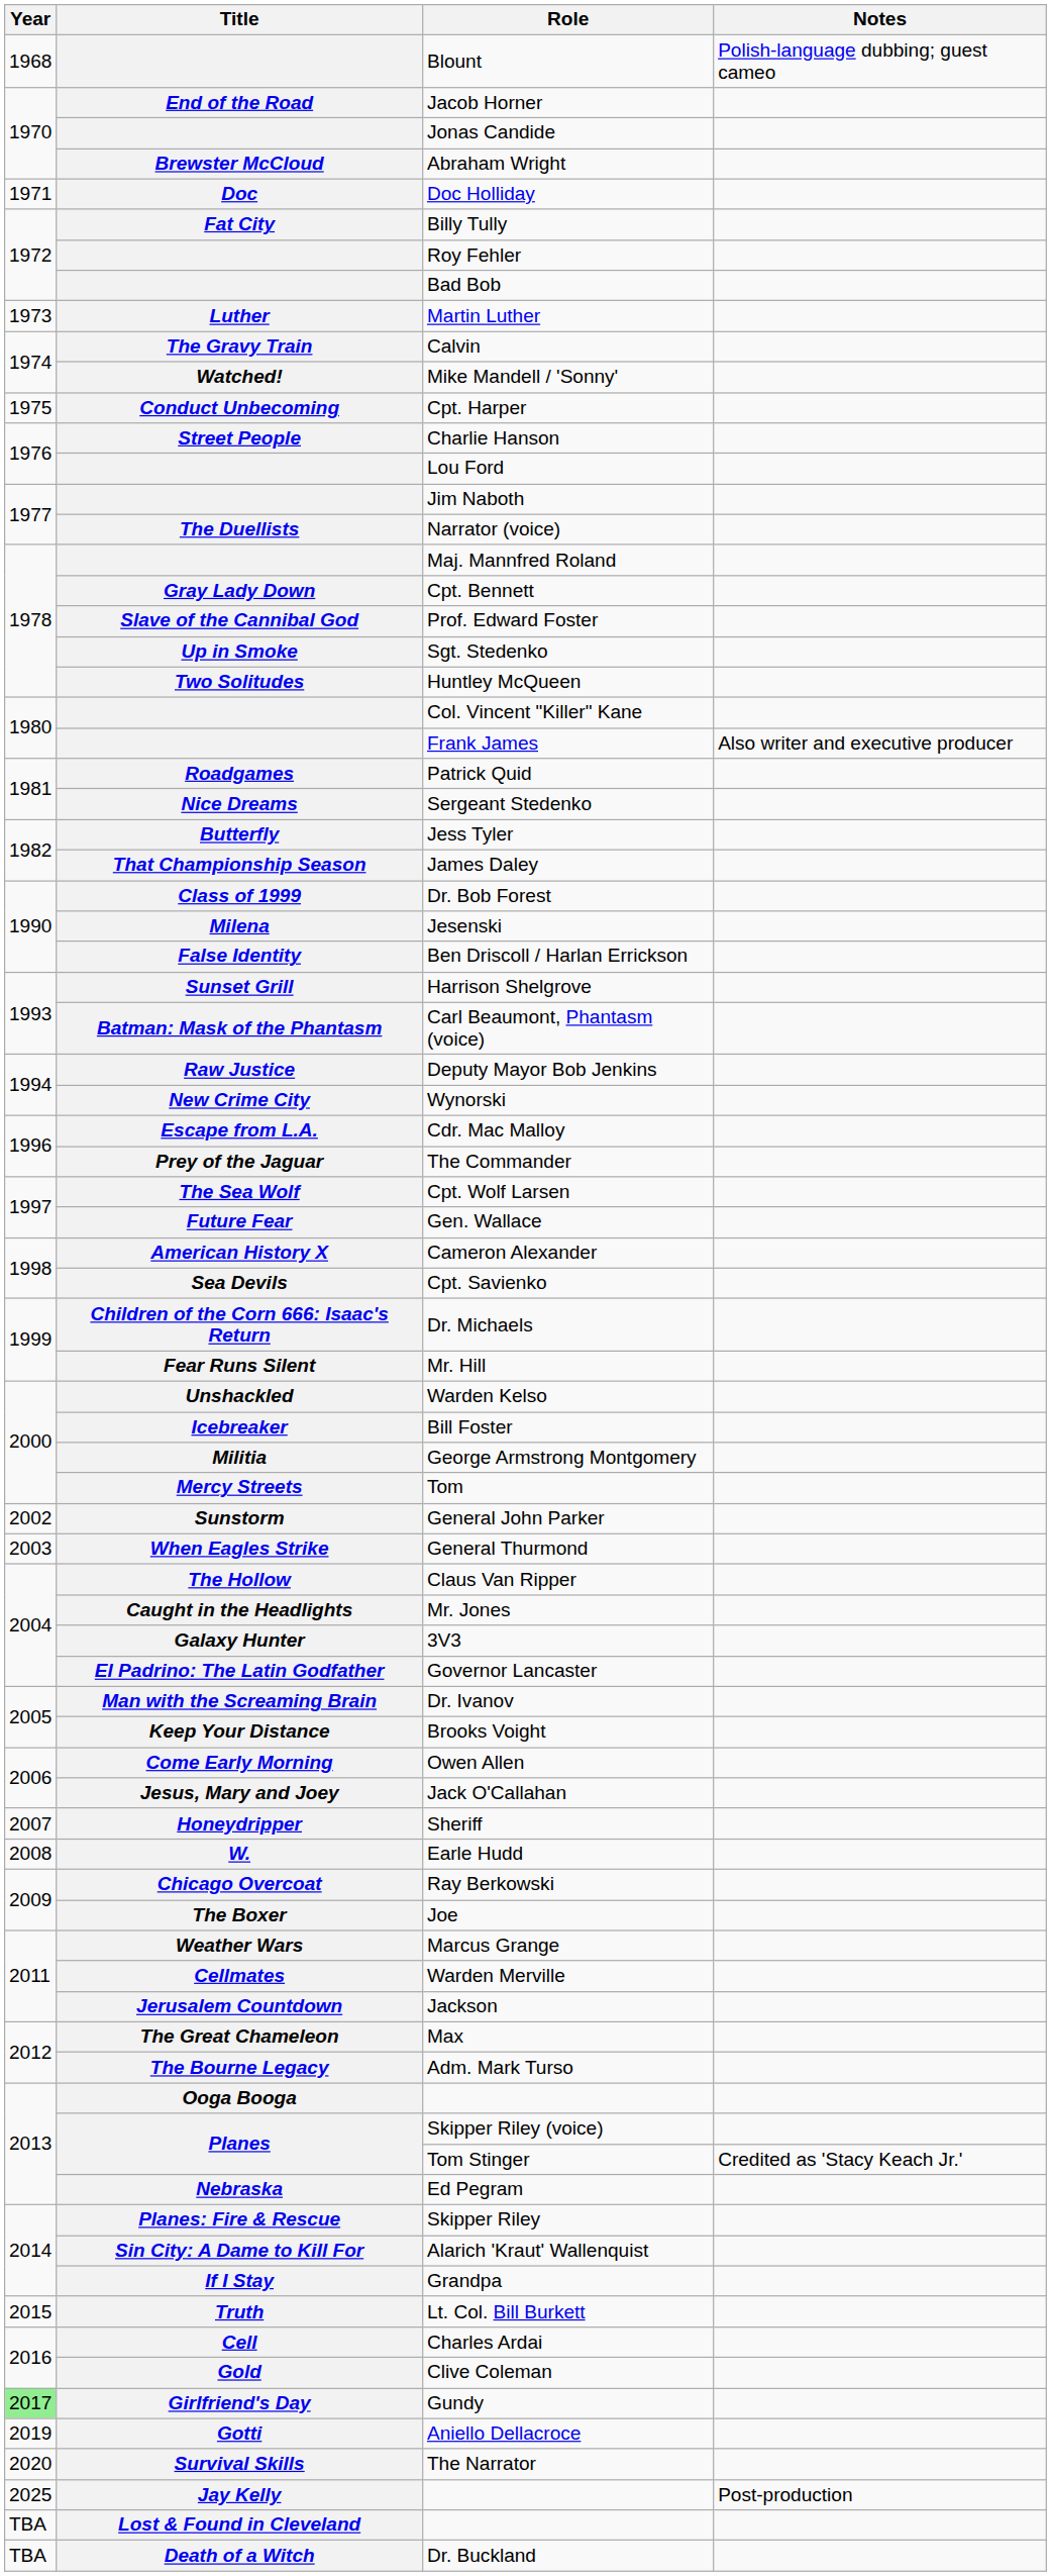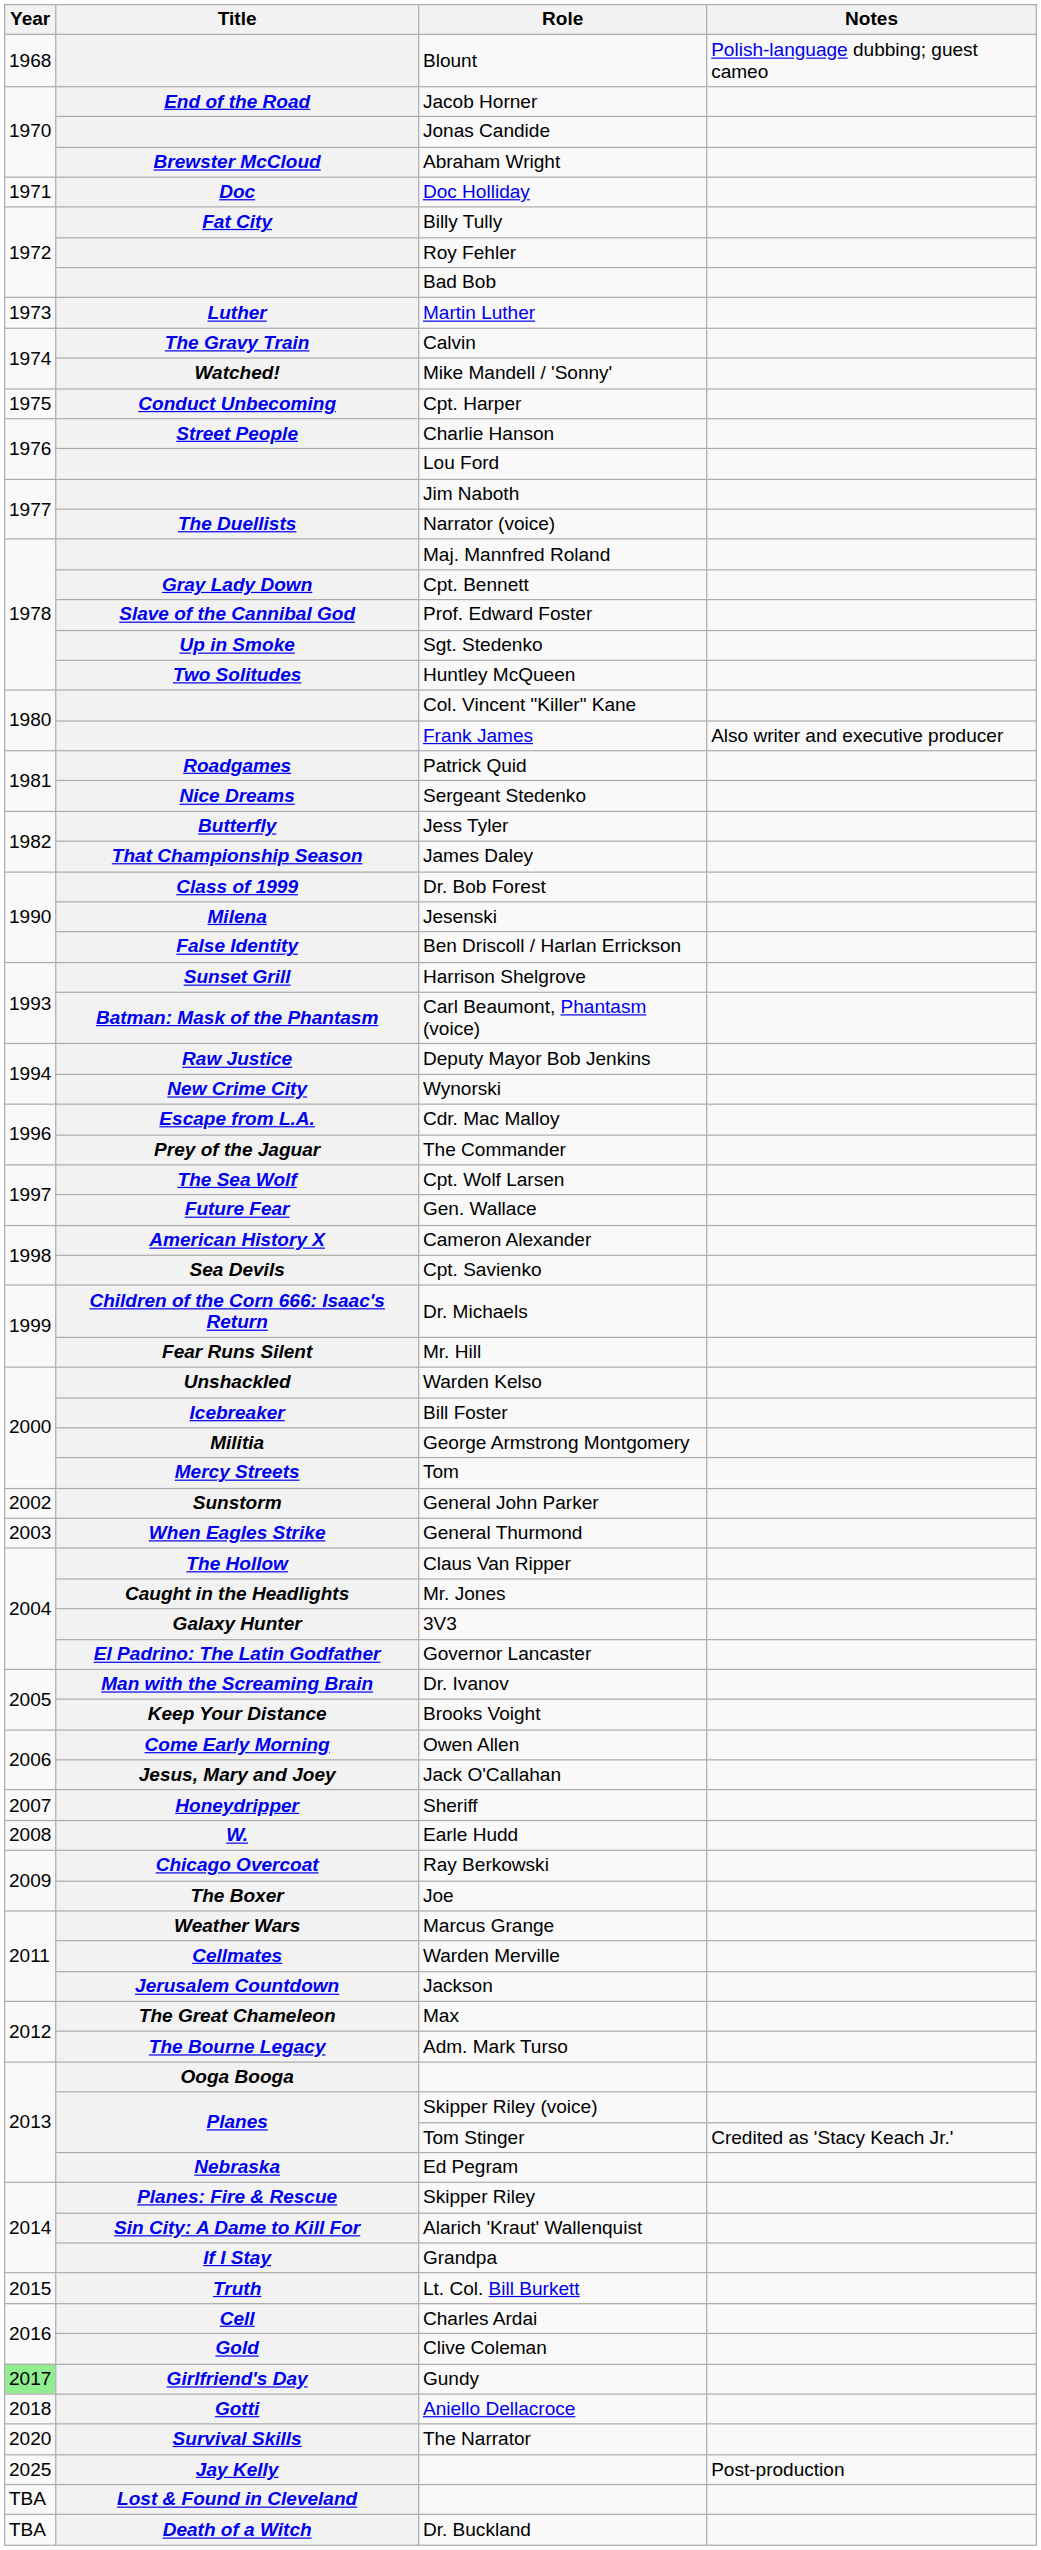 <table class="wikitable plainrowheaders sortable">
 <tr>
 <th scope="col">Year</th>
 <th scope="col">Title</th>
 <th scope="col">Role</th>
 <th scope="col" class="unsortable">Notes</th>
 </tr>
 <tr>
 <td>1968</td>
 <th scope="row"><em></em></th>
 <td>Blount</td>
 <td><a href='#'>Polish-language</a> dubbing; guest cameo</td>
 </tr>
 <tr>
 <td rowspan="3">1970</td>
 <th scope="row"><em><a href='#'>End of the Road</a></em></th>
 <td>Jacob Horner</td>
 <td></td>
 </tr>
 <tr>
 <th scope="row"><em></em></th>
 <td>Jonas Candide</td>
 <td></td>
 </tr>
 <tr>
 <th scope="row"><em><a href='#'>Brewster McCloud</a></em></th>
 <td>Abraham Wright</td>
 <td></td>
 </tr>
 <tr>
 <td>1971</td>
 <th scope="row"><em><a href='#'>Doc</a></em></th>
 <td><a href='#'>Doc Holliday</a></td>
 <td></td>
 </tr>
 <tr>
 <td rowspan="3">1972</td>
 <th scope="row"><em><a href='#'>Fat City</a></em></th>
 <td>Billy Tully</td>
 <td></td>
 </tr>
 <tr>
 <th scope="row"><em></em></th>
 <td>Roy Fehler</td>
 <td></td>
 </tr>
 <tr>
 <th scope="row"><em></em></th>
 <td>Bad Bob</td>
 <td></td>
 </tr>
 <tr>
 <td>1973</td>
 <th scope="row"><em><a href='#'>Luther</a></em></th>
 <td><a href='#'>Martin Luther</a></td>
 <td></td>
 </tr>
 <tr>
 <td rowspan="2">1974</td>
 <th scope="row"><em><a href='#'>The Gravy Train</a></em></th>
 <td>Calvin</td>
 <td></td>
 </tr>
 <tr>
 <th scope="row"><em>Watched!</em></th>
 <td>Mike Mandell / 'Sonny'</td>
 <td></td>
 </tr>
 <tr>
 <td>1975</td>
 <th scope="row"><em><a href='#'>Conduct Unbecoming</a></em></th>
 <td>Cpt. Harper</td>
 <td></td>
 </tr>
 <tr>
 <td rowspan="2">1976</td>
 <th scope="row"><em><a href='#'>Street People</a></em></th>
 <td>Charlie Hanson</td>
 <td></td>
 </tr>
 <tr>
 <th scope="row"><em></em></th>
 <td>Lou Ford</td>
 <td></td>
 </tr>
 <tr>
 <td rowspan="2">1977</td>
 <th scope="row"><em></em></th>
 <td>Jim Naboth</td>
 <td></td>
 </tr>
 <tr>
 <th scope="row"><em><a href='#'>The Duellists</a></em></th>
 <td>Narrator (voice)</td>
 <td></td>
 </tr>
 <tr>
 <td rowspan="5">1978</td>
 <th scope="row"><em></em></th>
 <td>Maj. Mannfred Roland</td>
 <td></td>
 </tr>
 <tr>
 <th scope="row"><em><a href='#'>Gray Lady Down</a></em></th>
 <td>Cpt. Bennett</td>
 <td></td>
 </tr>
 <tr>
 <th scope="row"><em><a href='#'>Slave of the Cannibal God</a></em></th>
 <td>Prof. Edward Foster</td>
 <td></td>
 </tr>
 <tr>
 <th scope="row"><em><a href='#'>Up in Smoke</a></em></th>
 <td>Sgt. Stedenko</td>
 <td></td>
 </tr>
 <tr>
 <th scope="row"><em><a href='#'>Two Solitudes</a></em></th>
 <td>Huntley McQueen</td>
 <td></td>
 </tr>
 <tr>
 <td rowspan="2">1980</td>
 <th scope="row"><em></em></th>
 <td>Col. Vincent "Killer" Kane</td>
 <td></td>
 </tr>
 <tr>
 <th scope="row"><em></em></th>
 <td><a href='#'>Frank James</a></td>
 <td>Also writer and executive producer</td>
 </tr>
 <tr>
 <td rowspan="2">1981</td>
 <th scope="row"><em><a href='#'>Roadgames</a></em></th>
 <td>Patrick Quid</td>
 <td></td>
 </tr>
 <tr>
 <th scope="row"><em><a href='#'>Nice Dreams</a></em></th>
 <td>Sergeant Stedenko</td>
 <td></td>
 </tr>
 <tr>
 <td rowspan="2">1982</td>
 <th scope="row"><em><a href='#'>Butterfly</a></em></th>
 <td>Jess Tyler</td>
 <td></td>
 </tr>
 <tr>
 <th scope="row"><em><a href='#'>That Championship Season</a></em></th>
 <td>James Daley</td>
 <td></td>
 </tr>
 <tr>
 <td rowspan="3">1990</td>
 <th scope="row"><em><a href='#'>Class of 1999</a></em></th>
 <td>Dr. Bob Forest</td>
 <td></td>
 </tr>
 <tr>
 <th scope="row"><em><a href='#'>Milena</a></em></th>
 <td>Jesenski</td>
 <td></td>
 </tr>
 <tr>
 <th scope="row"><em><a href='#'>False Identity</a></em></th>
 <td>Ben Driscoll / Harlan Errickson</td>
 <td></td>
 </tr>
 <tr>
 <td rowspan="2">1993</td>
 <th scope="row"><em><a href='#'>Sunset Grill</a></em></th>
 <td>Harrison Shelgrove</td>
 <td></td>
 </tr>
 <tr>
 <th scope="row"><em><a href='#'>Batman: Mask of the Phantasm</a></em></th>
 <td>Carl Beaumont, <a href='#'>Phantasm</a> (voice)</td>
 <td></td>
 </tr>
 <tr>
 <td rowspan="2">1994</td>
 <th scope="row"><em><a href='#'>Raw Justice</a></em></th>
 <td>Deputy Mayor Bob Jenkins</td>
 <td></td>
 </tr>
 <tr>
 <th scope="row"><em><a href='#'>New Crime City</a></em></th>
 <td>Wynorski</td>
 <td></td>
 </tr>
 <tr>
 <td rowspan="2">1996</td>
 <th scope="row"><em><a href='#'>Escape from L.A.</a> </em></th>
 <td>Cdr. Mac Malloy</td>
 <td></td>
 </tr>
 <tr>
 <th scope="row"><em>Prey of the Jaguar</em></th>
 <td>The Commander</td>
 <td></td>
 </tr>
 <tr>
 <td rowspan="2">1997</td>
 <th scope="row"><em><a href='#'>The Sea Wolf</a></em></th>
 <td>Cpt. Wolf Larsen</td>
 <td></td>
 </tr>
 <tr>
 <th scope="row"><em><a href='#'>Future Fear</a></em></th>
 <td>Gen. Wallace</td>
 <td></td>
 </tr>
 <tr>
 <td rowspan="2">1998</td>
 <th scope="row"><em><a href='#'>American History X</a></em></th>
 <td>Cameron Alexander</td>
 <td></td>
 </tr>
 <tr>
 <th scope="row"><em>Sea Devils</em></th>
 <td>Cpt. Savienko</td>
 <td></td>
 </tr>
 <tr>
 <td rowspan="2">1999</td>
 <th scope="row"><em><a href='#'>Children of the Corn 666: Isaac's Return</a></em></th>
 <td>Dr. Michaels</td>
 <td></td>
 </tr>
 <tr>
 <th scope="row"><em>Fear Runs Silent</em></th>
 <td>Mr. Hill</td>
 <td></td>
 </tr>
 <tr>
 <td rowspan="4">2000</td>
 <th scope="row"><em>Unshackled</em></th>
 <td>Warden Kelso</td>
 <td></td>
 </tr>
 <tr>
 <th scope="row"><em><a href='#'>Icebreaker</a></em></th>
 <td>Bill Foster</td>
 <td></td>
 </tr>
 <tr>
 <th scope="row"><em>Militia</em></th>
 <td>George Armstrong Montgomery</td>
 <td></td>
 </tr>
 <tr>
 <th scope="row"><em><a href='#'>Mercy Streets</a></em></th>
 <td>Tom</td>
 <td></td>
 </tr>
 <tr>
 <td>2002</td>
 <th scope="row"><em>Sunstorm</em></th>
 <td>General John Parker</td>
 <td></td>
 </tr>
 <tr>
 <td>2003</td>
 <th scope="row"><em><a href='#'>When Eagles Strike</a></em></th>
 <td>General Thurmond</td>
 <td></td>
 </tr>
 <tr>
 <td rowspan="4">2004</td>
 <th scope="row"><em><a href='#'>The Hollow</a></em></th>
 <td>Claus Van Ripper</td>
 <td></td>
 </tr>
 <tr>
 <th scope="row"><em>Caught in the Headlights</em></th>
 <td>Mr. Jones</td>
 <td></td>
 </tr>
 <tr>
 <th scope="row"><em>Galaxy Hunter</em></th>
 <td>3V3</td>
 <td></td>
 </tr>
 <tr>
 <th scope="row"><em><a href='#'>El Padrino: The Latin Godfather</a></em></th>
 <td>Governor Lancaster</td>
 <td></td>
 </tr>
 <tr>
 <td rowspan="2">2005</td>
 <th scope="row"><em><a href='#'>Man with the Screaming Brain</a></em></th>
 <td>Dr. Ivanov</td>
 <td></td>
 </tr>
 <tr>
 <th scope="row"><em>Keep Your Distance</em></th>
 <td>Brooks Voight</td>
 <td></td>
 </tr>
 <tr>
 <td rowspan="2">2006</td>
 <th scope="row"><em><a href='#'>Come Early Morning</a></em></th>
 <td>Owen Allen</td>
 <td></td>
 </tr>
 <tr>
 <th scope="row"><em>Jesus, Mary and Joey</em></th>
 <td>Jack O'Callahan</td>
 <td></td>
 </tr>
 <tr>
 <td>2007</td>
 <th scope="row"><em><a href='#'>Honeydripper</a></em></th>
 <td>Sheriff</td>
 <td></td>
 </tr>
 <tr>
 <td>2008</td>
 <th scope="row"><em><a href='#'>W.</a></em></th>
 <td>Earle Hudd</td>
 <td></td>
 </tr>
 <tr>
 <td rowspan="2">2009</td>
 <th scope="row"><em><a href='#'>Chicago Overcoat</a></em></th>
 <td>Ray Berkowski</td>
 <td></td>
 </tr>
 <tr>
 <th scope="row"><em>The Boxer</em></th>
 <td>Joe</td>
 <td></td>
 </tr>
 <tr>
 <td rowspan="3">2011</td>
 <th scope="row"><em>Weather Wars</em></th>
 <td>Marcus Grange</td>
 <td></td>
 </tr>
 <tr>
 <th scope="row"><em><a href='#'>Cellmates</a></em></th>
 <td>Warden Merville</td>
 <td></td>
 </tr>
 <tr>
 <th scope="row"><a href='#'><em>Jerusalem Countdown</em></a></th>
 <td>Jackson</td>
 <td></td>
 </tr>
 <tr>
 <td rowspan="2">2012</td>
 <th scope="row"><em>The Great Chameleon</em></th>
 <td>Max</td>
 <td></td>
 </tr>
 <tr>
 <th scope="row"><em><a href='#'>The Bourne Legacy</a></em></th>
 <td>Adm. Mark Turso</td>
 <td></td>
 </tr>
 <tr>
 <td rowspan="4">2013</td>
 <th scope="row"><em>Ooga Booga</em></th>
 <td></td>
 <td></td>
 </tr>
 <tr>
 <th scope="row" rowspan=2><em><a href='#'>Planes</a></em></th>
 <td>Skipper Riley (voice)</td>
 <td></td>
 </tr>
 <tr>
 <td>Tom Stinger</td>
 <td>Credited as 'Stacy Keach Jr.'</td>
 </tr>
 <tr>
 <th scope="row"><em><a href='#'>Nebraska</a></em></th>
 <td>Ed Pegram</td>
 <td></td>
 </tr>
 <tr>
 <td rowspan="3">2014</td>
 <th scope="row"><em><a href='#'>Planes: Fire & Rescue</a></em></th>
 <td>Skipper Riley</td>
 <td></td>
 </tr>
 <tr>
 <th scope="row"><em><a href='#'>Sin City: A Dame to Kill For</a></em></th>
 <td>Alarich 'Kraut' Wallenquist</td>
 <td></td>
 </tr>
 <tr>
 <th scope="row"><em><a href='#'>If I Stay</a></em></th>
 <td>Grandpa</td>
 <td></td>
 </tr>
 <tr>
 <td>2015</td>
 <th scope="row"><em><a href='#'>Truth</a></em></th>
 <td>Lt. Col. <a href='#'>Bill Burkett</a></td>
 <td></td>
 </tr>
 <tr>
 <td rowspan="2">2016</td>
 <th scope="row"><em><a href='#'>Cell</a></em></th>
 <td>Charles Ardai</td>
 <td></td>
 </tr>
 <tr>
 <th scope="row"><em><a href='#'>Gold</a></em></th>
 <td>Clive Coleman</td>
 <td></td>
 </tr>
 <tr>
 <td style="background: lightgreen;">2017</td>
 <th scope="row"><em><a href='#'>Girlfriend's Day</a></em></th>
 <td>Gundy</td>
 <td></td>
 </tr>
 <tr>
-<td>2019</td>
+<td>2018</td>
 <th scope="row"><em><a href='#'>Gotti</a></em></th>
 <td><a href='#'>Aniello Dellacroce</a></td>
 <td></td>
 </tr>
 <tr>
 <td>2020</td>
 <th scope="row"><em><a href='#'>Survival Skills</a></em></th>
 <td>The Narrator</td>
 <td></td>
 </tr>
 <tr>
 <td>2025</td>
 <th scope="row"><em><a href='#'>Jay Kelly</a></em></th>
 <td></td>
 <td>Post-production</td>
 </tr>
 <tr>
 <td>TBA</td>
 <th scope="row"><em><a href='#'>Lost & Found in Cleveland</a></em></th>
 <td></td>
 </tr>
 <tr>
 <td>TBA</td>
 <th scope="row"><em><a href='#'>Death of a Witch</a></em></th>
 <td>Dr. Buckland</td>
 <td></td>
 </tr>
 </table>
